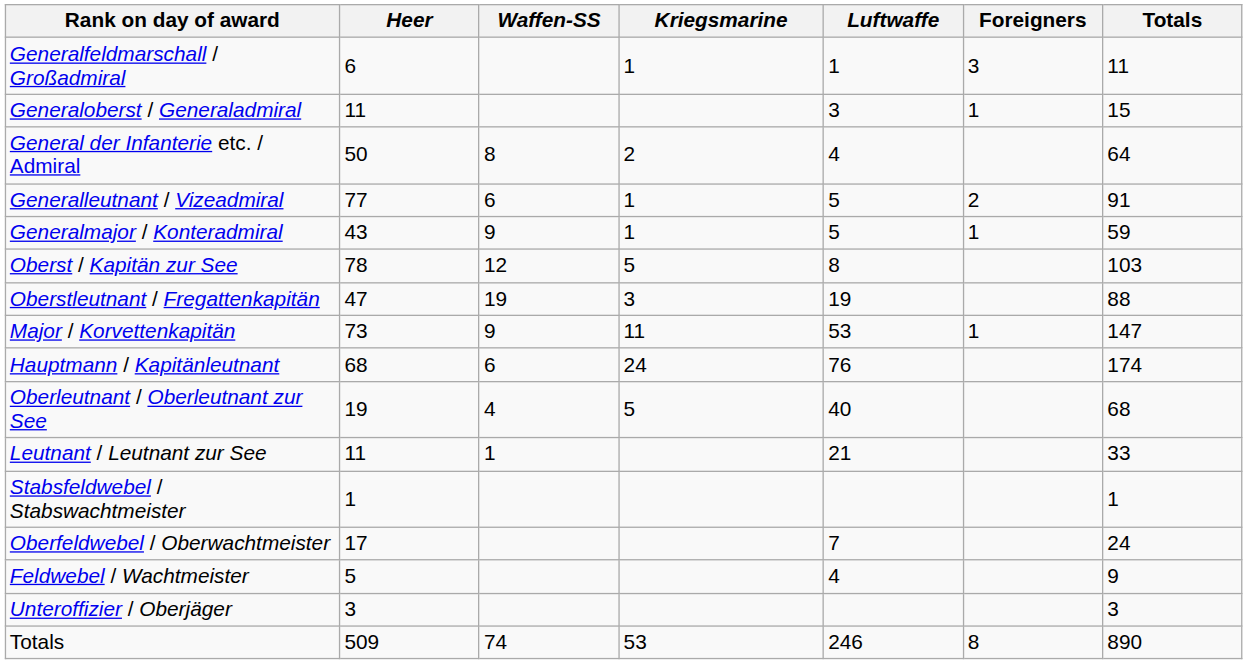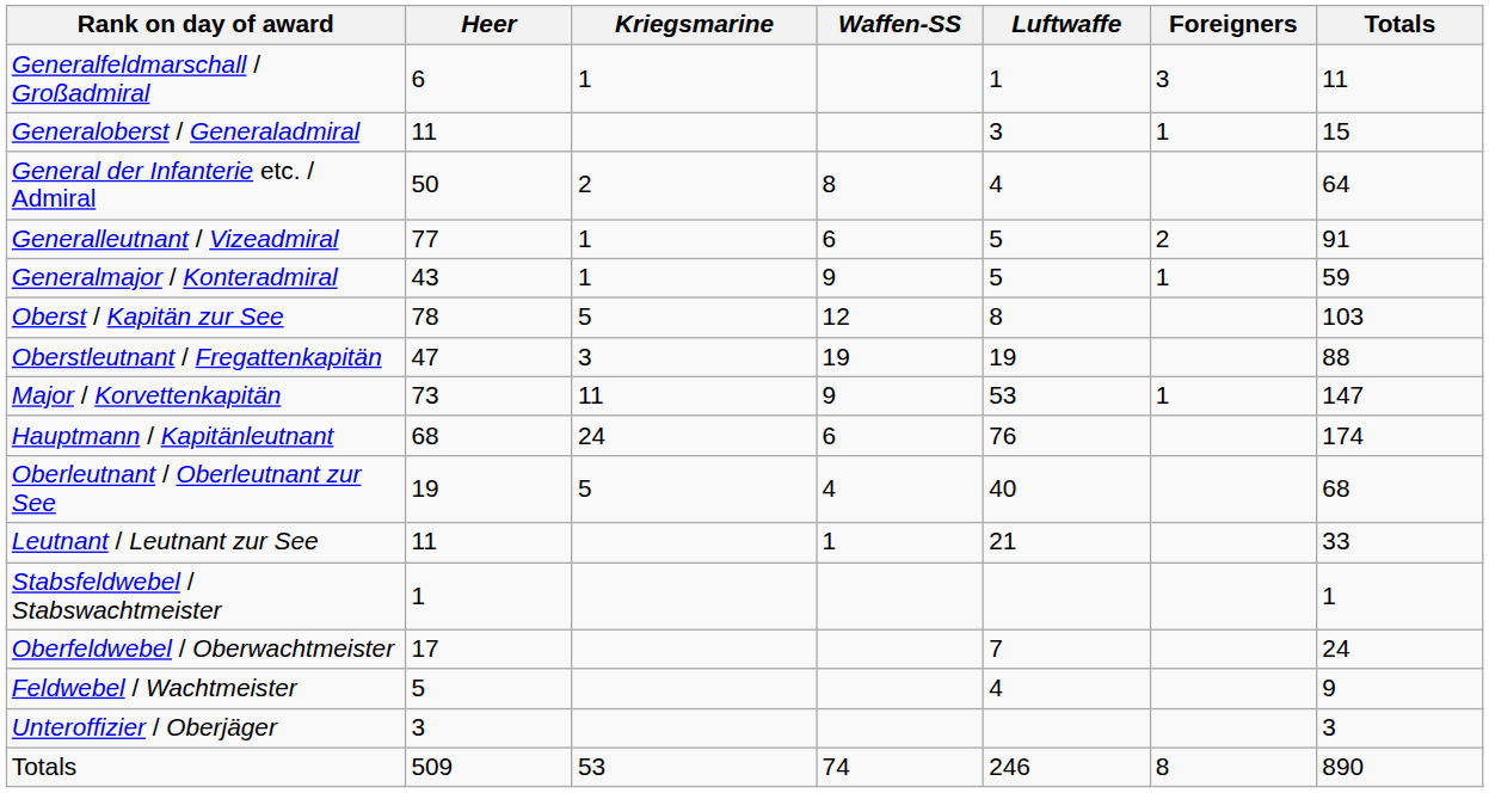 <table class="wikitable" style="margin:1em auto;">
 <tr>
 <th width="250">Rank on day of award</th>
 <th width="100"><em>Heer</em></th>
+<th width="150"><em>Kriegsmarine</em></th>
 <th width="100"><em>Waffen-SS</em></th>
-<th width="150"><em>Kriegsmarine</em></th>
 <th width="100"><em>Luftwaffe</em></th>
 <th width="100">Foreigners</th>
 <th width="100">Totals</th>
 </tr>
 <tr>
 <td><em><a href='#'>Generalfeldmarschall</a></em> / <em><a href='#'>Großadmiral</a></em></td>
 <td>6</td>
+<td>1</td>
 <td></td>
-<td>1</td>
 <td>1</td>
 <td>3</td>
 <td>11</td>
 </tr>
 <tr>
 <td><em><a href='#'>Generaloberst</a></em> / <em><a href='#'>Generaladmiral</a></em></td>
 <td>11</td>
 <td></td>
 <td></td>
 <td>3</td>
 <td>1</td>
 <td>15</td>
 </tr>
 <tr>
 <td><em><a href='#'>General der Infanterie</a></em> etc. / <a href='#'>Admiral</a></td>
 <td>50</td>
+<td>2</td>
 <td>8</td>
-<td>2</td>
 <td>4</td>
 <td></td>
 <td>64</td>
 </tr>
 <tr>
 <td><em><a href='#'>Generalleutnant</a></em> / <em><a href='#'>Vizeadmiral</a></em></td>
 <td>77</td>
+<td>1</td>
 <td>6</td>
-<td>1</td>
 <td>5</td>
 <td>2</td>
 <td>91</td>
 </tr>
 <tr>
 <td><em><a href='#'>Generalmajor</a></em> / <em><a href='#'>Konteradmiral</a></em></td>
 <td>43</td>
+<td>1</td>
 <td>9</td>
-<td>1</td>
 <td>5</td>
 <td>1</td>
 <td>59</td>
 </tr>
 <tr>
 <td><em><a href='#'>Oberst</a></em> / <em><a href='#'>Kapitän zur See</a></em></td>
 <td>78</td>
+<td>5</td>
 <td>12</td>
-<td>5</td>
 <td>8</td>
 <td></td>
 <td>103</td>
 </tr>
 <tr>
 <td><em><a href='#'>Oberstleutnant</a></em> / <em><a href='#'>Fregattenkapitän</a></em></td>
 <td>47</td>
+<td>3</td>
 <td>19</td>
-<td>3</td>
 <td>19</td>
 <td></td>
 <td>88</td>
 </tr>
 <tr>
 <td><em><a href='#'>Major</a></em> / <em><a href='#'>Korvettenkapitän</a></em></td>
 <td>73</td>
+<td>11</td>
 <td>9</td>
-<td>11</td>
 <td>53</td>
 <td>1</td>
 <td>147</td>
 </tr>
 <tr>
 <td><em><a href='#'>Hauptmann</a></em> / <em><a href='#'>Kapitänleutnant</a></em></td>
 <td>68</td>
+<td>24</td>
 <td>6</td>
-<td>24</td>
 <td>76</td>
 <td></td>
 <td>174</td>
 </tr>
 <tr>
 <td><em><a href='#'>Oberleutnant</a></em> / <em><a href='#'>Oberleutnant zur See</a></em></td>
 <td>19</td>
+<td>5</td>
 <td>4</td>
-<td>5</td>
 <td>40</td>
 <td></td>
 <td>68</td>
 </tr>
 <tr>
 <td><em><a href='#'>Leutnant</a></em> / <em>Leutnant zur See</em></td>
 <td>11</td>
+<td></td>
 <td>1</td>
-<td></td>
 <td>21</td>
 <td></td>
 <td>33</td>
 </tr>
 <tr>
 <td><em><a href='#'>Stabsfeldwebel</a></em> / <em>Stabswachtmeister</em></td>
 <td>1</td>
 <td></td>
 <td></td>
 <td></td>
 <td></td>
 <td>1</td>
 </tr>
 <tr>
 <td><em><a href='#'>Oberfeldwebel</a></em> / <em>Oberwachtmeister</em></td>
 <td>17</td>
 <td></td>
 <td></td>
 <td>7</td>
 <td></td>
 <td>24</td>
 </tr>
 <tr>
 <td><em><a href='#'>Feldwebel</a></em> / <em>Wachtmeister</em></td>
 <td>5</td>
 <td></td>
 <td></td>
 <td>4</td>
 <td></td>
 <td>9</td>
 </tr>
 <tr>
 <td><em><a href='#'>Unteroffizier</a></em> / <em>Oberjäger</em></td>
 <td>3</td>
 <td></td>
 <td></td>
 <td></td>
 <td></td>
 <td>3</td>
 </tr>
 <tr>
 <td>Totals</td>
 <td>509</td>
+<td>53</td>
 <td>74</td>
-<td>53</td>
 <td>246</td>
 <td>8</td>
 <td>890</td>
 </tr>
 </table>
